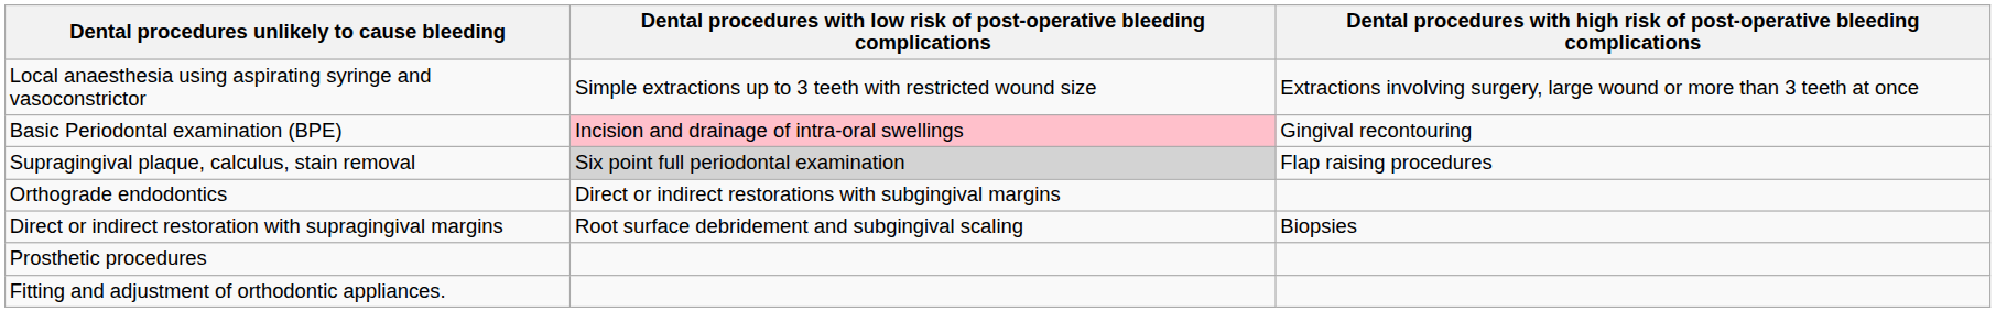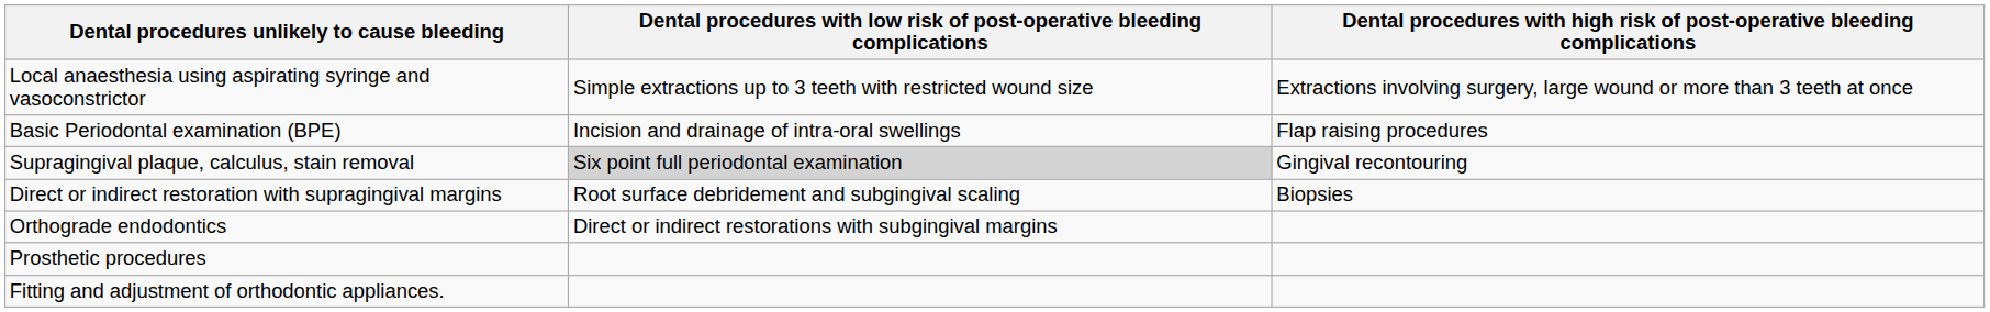 <table class="wikitable">
 <tr>
 <th>Dental procedures unlikely to cause bleeding</th>
 <th>Dental procedures with low risk of post-operative bleeding complications</th>
 <th>Dental procedures with high risk of post-operative bleeding complications</th>
 </tr>
 <tr>
 <td>Local anaesthesia using aspirating syringe and vasoconstrictor</td>
 <td>Simple extractions up to 3 teeth with restricted wound size</td>
 <td>Extractions involving surgery, large wound or more than 3 teeth at once</td>
 </tr>
 <tr>
 <td>Basic Periodontal examination (BPE)</td>
-<td style="background: pink;">Incision and drainage of intra-oral swellings</td>
-<td>Gingival recontouring</td>
+<td>Incision and drainage of intra-oral swellings</td>
+<td>Flap raising procedures</td>
 </tr>
 <tr>
 <td>Supragingival plaque, calculus, stain removal</td>
 <td style="background: lightgrey;">Six point full periodontal examination</td>
-<td>Flap raising procedures</td>
+<td>Gingival recontouring</td>
+</tr>
+<tr>
+<td>Direct or indirect restoration with supragingival margins</td>
+<td>Root surface debridement and subgingival scaling</td>
+<td>Biopsies</td>
 </tr>
 <tr>
 <td>Orthograde endodontics</td>
 <td>Direct or indirect restorations with subgingival margins</td>
 <td></td>
-</tr>
-<tr>
-<td>Direct or indirect restoration with supragingival margins</td>
-<td>Root surface debridement and subgingival scaling</td>
-<td>Biopsies</td>
 </tr>
 <tr>
 <td>Prosthetic procedures</td>
 <td></td>
 <td></td>
 </tr>
 <tr>
 <td>Fitting and adjustment of orthodontic appliances.</td>
 <td></td>
 <td></td>
 </tr>
 </table>
